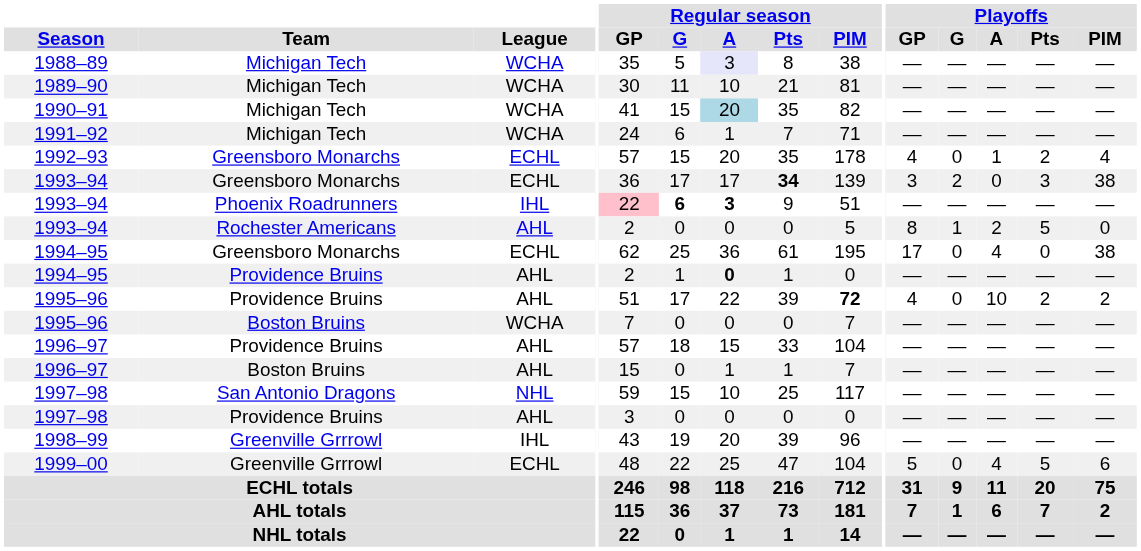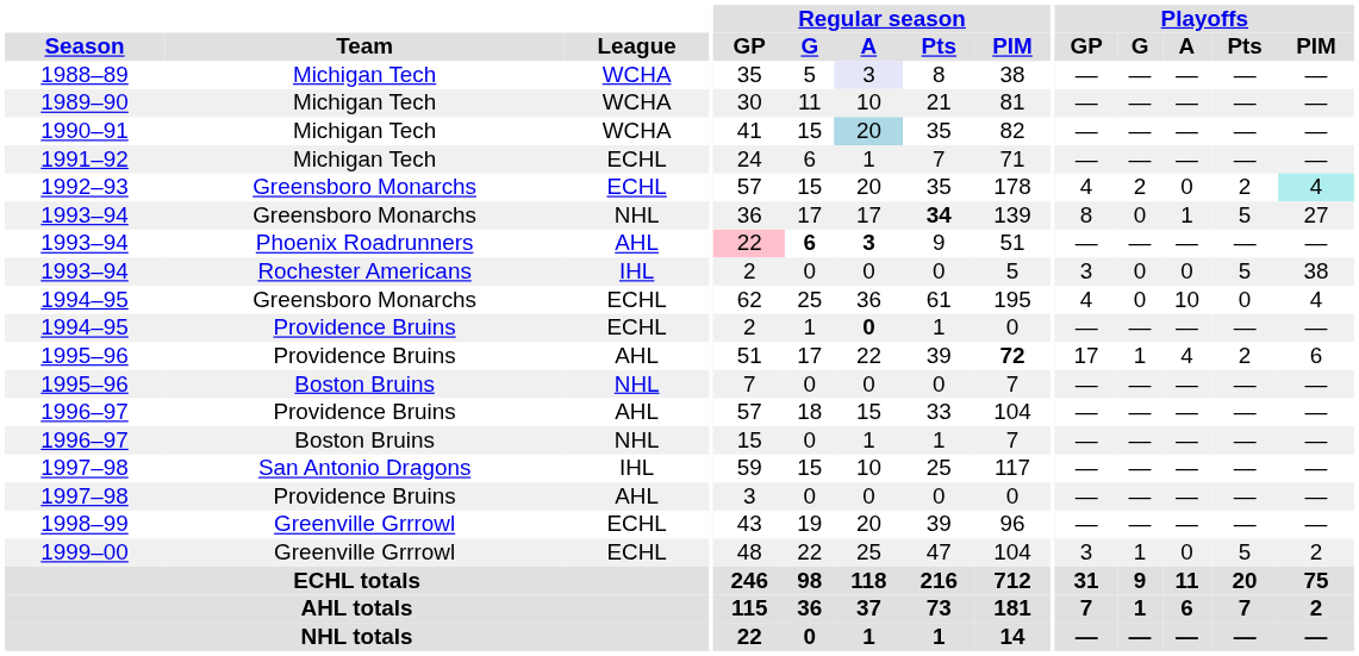 <table border="0" cellpadding="1" cellspacing="0" style="text-align:center; width:60em">
 <tr bgcolor="#e0e0e0">
 <th colspan="3" bgcolor="#ffffff"></th>
 <th rowspan="100" bgcolor="#ffffff"></th>
 <th colspan="5"><a href='#'>Regular season</a></th>
 <th rowspan="100" bgcolor="#ffffff"></th>
 <th colspan="5"><a href='#'>Playoffs</a></th>
 </tr>
 <tr bgcolor="#e0e0e0">
 <th><a href='#'>Season</a></th>
 <th>Team</th>
 <th>League</th>
 <th>GP</th>
 <th><a href='#'>G</a></th>
 <th><a href='#'>A</a></th>
 <th><a href='#'>Pts</a></th>
 <th><a href='#'>PIM</a></th>
 <th>GP</th>
 <th>G</th>
 <th>A</th>
 <th>Pts</th>
 <th>PIM</th>
 </tr>
 <tr>
 <td><a href='#'>1988–89</a></td>
 <td><a href='#'>Michigan Tech</a></td>
 <td><a href='#'>WCHA</a></td>
 <td>35</td>
 <td>5</td>
 <td style="background: lavender;">3</td>
 <td>8</td>
 <td>38</td>
 <td>—</td>
 <td>—</td>
 <td>—</td>
 <td>—</td>
 <td>—</td>
 </tr>
 <tr bgcolor="#f0f0f0">
 <td><a href='#'>1989–90</a></td>
 <td>Michigan Tech</td>
 <td>WCHA</td>
 <td>30</td>
 <td>11</td>
 <td>10</td>
 <td>21</td>
 <td>81</td>
 <td>—</td>
 <td>—</td>
 <td>—</td>
 <td>—</td>
 <td>—</td>
 </tr>
 <tr>
 <td><a href='#'>1990–91</a></td>
 <td>Michigan Tech</td>
 <td>WCHA</td>
 <td>41</td>
 <td>15</td>
 <td style="background: lightblue;">20</td>
 <td>35</td>
 <td>82</td>
 <td>—</td>
 <td>—</td>
 <td>—</td>
 <td>—</td>
 <td>—</td>
 </tr>
 <tr bgcolor="#f0f0f0">
 <td><a href='#'>1991–92</a></td>
 <td>Michigan Tech</td>
-<td>WCHA</td>
+<td>ECHL</td>
 <td>24</td>
 <td>6</td>
 <td>1</td>
 <td>7</td>
 <td>71</td>
 <td>—</td>
 <td>—</td>
 <td>—</td>
 <td>—</td>
 <td>—</td>
 </tr>
 <tr>
 <td><a href='#'>1992–93</a></td>
 <td><a href='#'>Greensboro Monarchs</a></td>
 <td><a href='#'>ECHL</a></td>
 <td>57</td>
 <td>15</td>
 <td>20</td>
 <td>35</td>
 <td>178</td>
 <td>4</td>
+<td>2</td>
 <td>0</td>
-<td>1</td>
 <td>2</td>
-<td>4</td>
+<td style="background: paleturquoise;">4</td>
 </tr>
 <tr bgcolor="#f0f0f0">
 <td><a href='#'>1993–94</a></td>
 <td>Greensboro Monarchs</td>
-<td>ECHL</td>
+<td>NHL</td>
 <td>36</td>
 <td>17</td>
 <td>17</td>
 <td><strong>34</strong></td>
 <td>139</td>
-<td>3</td>
-<td>2</td>
+<td>8</td>
 <td>0</td>
-<td>3</td>
-<td>38</td>
+<td>1</td>
+<td>5</td>
+<td>27</td>
 </tr>
 <tr>
 <td><a href='#'>1993–94</a></td>
 <td><a href='#'>Phoenix Roadrunners</a></td>
-<td><a href='#'>IHL</a></td>
+<td><a href='#'>AHL</a></td>
 <td style="background: pink;">22</td>
 <td><strong>6</strong></td>
 <td><strong>3</strong></td>
 <td>9</td>
 <td>51</td>
 <td>—</td>
 <td>—</td>
 <td>—</td>
 <td>—</td>
 <td>—</td>
 </tr>
 <tr bgcolor="#f0f0f0">
 <td><a href='#'>1993–94</a></td>
 <td><a href='#'>Rochester Americans</a></td>
-<td><a href='#'>AHL</a></td>
+<td><a href='#'>IHL</a></td>
 <td>2</td>
 <td>0</td>
 <td>0</td>
 <td>0</td>
 <td>5</td>
-<td>8</td>
-<td>1</td>
-<td>2</td>
+<td>3</td>
+<td>0</td>
+<td>0</td>
 <td>5</td>
-<td>0</td>
+<td>38</td>
 </tr>
 <tr>
 <td><a href='#'>1994–95</a></td>
 <td>Greensboro Monarchs</td>
 <td>ECHL</td>
 <td>62</td>
 <td>25</td>
 <td>36</td>
 <td>61</td>
 <td>195</td>
-<td>17</td>
+<td>4</td>
+<td>0</td>
+<td>10</td>
 <td>0</td>
 <td>4</td>
-<td>0</td>
-<td>38</td>
 </tr>
 <tr bgcolor="#f0f0f0">
 <td><a href='#'>1994–95</a></td>
 <td><a href='#'>Providence Bruins</a></td>
-<td>AHL</td>
+<td>ECHL</td>
 <td>2</td>
 <td>1</td>
 <td><strong>0</strong></td>
 <td>1</td>
 <td>0</td>
 <td>—</td>
 <td>—</td>
 <td>—</td>
 <td>—</td>
 <td>—</td>
 </tr>
 <tr>
 <td><a href='#'>1995–96</a></td>
 <td>Providence Bruins</td>
 <td>AHL</td>
 <td>51</td>
 <td>17</td>
 <td>22</td>
 <td>39</td>
 <td><strong>72</strong></td>
+<td>17</td>
+<td>1</td>
 <td>4</td>
-<td>0</td>
-<td>10</td>
 <td>2</td>
-<td>2</td>
+<td>6</td>
 </tr>
 <tr bgcolor="#f0f0f0">
 <td><a href='#'>1995–96</a></td>
 <td><a href='#'>Boston Bruins</a></td>
-<td>WCHA</td>
+<td><a href='#'>NHL</a></td>
 <td>7</td>
 <td>0</td>
 <td>0</td>
 <td>0</td>
 <td>7</td>
 <td>—</td>
 <td>—</td>
 <td>—</td>
 <td>—</td>
 <td>—</td>
 </tr>
 <tr>
 <td><a href='#'>1996–97</a></td>
 <td>Providence Bruins</td>
 <td>AHL</td>
 <td>57</td>
 <td>18</td>
 <td>15</td>
 <td>33</td>
 <td>104</td>
 <td>—</td>
 <td>—</td>
 <td>—</td>
 <td>—</td>
 <td>—</td>
 </tr>
 <tr bgcolor="#f0f0f0">
 <td><a href='#'>1996–97</a></td>
 <td>Boston Bruins</td>
-<td>AHL</td>
+<td>NHL</td>
 <td>15</td>
 <td>0</td>
 <td>1</td>
 <td>1</td>
 <td>7</td>
 <td>—</td>
 <td>—</td>
 <td>—</td>
 <td>—</td>
 <td>—</td>
 </tr>
 <tr>
 <td><a href='#'>1997–98</a></td>
 <td><a href='#'>San Antonio Dragons</a></td>
-<td><a href='#'>NHL</a></td>
+<td>IHL</td>
 <td>59</td>
 <td>15</td>
 <td>10</td>
 <td>25</td>
 <td>117</td>
 <td>—</td>
 <td>—</td>
 <td>—</td>
 <td>—</td>
 <td>—</td>
 </tr>
 <tr bgcolor="#f0f0f0">
 <td><a href='#'>1997–98</a></td>
 <td>Providence Bruins</td>
 <td>AHL</td>
 <td>3</td>
 <td>0</td>
 <td>0</td>
 <td>0</td>
 <td>0</td>
 <td>—</td>
 <td>—</td>
 <td>—</td>
 <td>—</td>
 <td>—</td>
 </tr>
 <tr>
 <td><a href='#'>1998–99</a></td>
 <td><a href='#'>Greenville Grrrowl</a></td>
-<td>IHL</td>
+<td>ECHL</td>
 <td>43</td>
 <td>19</td>
 <td>20</td>
 <td>39</td>
 <td>96</td>
 <td>—</td>
 <td>—</td>
 <td>—</td>
 <td>—</td>
 <td>—</td>
 </tr>
 <tr bgcolor="#f0f0f0">
 <td><a href='#'>1999–00</a></td>
 <td>Greenville Grrrowl</td>
 <td>ECHL</td>
 <td>48</td>
 <td>22</td>
 <td>25</td>
 <td>47</td>
 <td>104</td>
+<td>3</td>
+<td>1</td>
+<td>0</td>
 <td>5</td>
-<td>0</td>
-<td>4</td>
-<td>5</td>
-<td>6</td>
+<td>2</td>
 </tr>
 <tr bgcolor="#e0e0e0">
 <th colspan="3">ECHL totals</th>
 <th>246</th>
 <th>98</th>
 <th>118</th>
 <th>216</th>
 <th>712</th>
 <th>31</th>
 <th>9</th>
 <th>11</th>
 <th>20</th>
 <th>75</th>
 </tr>
 <tr bgcolor="#e0e0e0">
 <th colspan="3">AHL totals</th>
 <th>115</th>
 <th>36</th>
 <th>37</th>
 <th>73</th>
 <th>181</th>
 <th>7</th>
 <th>1</th>
 <th>6</th>
 <th>7</th>
 <th>2</th>
 </tr>
 <tr bgcolor="#e0e0e0">
 <th colspan="3">NHL totals</th>
 <th>22</th>
 <th>0</th>
 <th>1</th>
 <th>1</th>
 <th>14</th>
 <th>—</th>
 <th>—</th>
 <th>—</th>
 <th>—</th>
 <th>—</th>
 </tr>
 </table>
